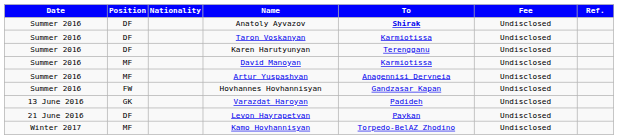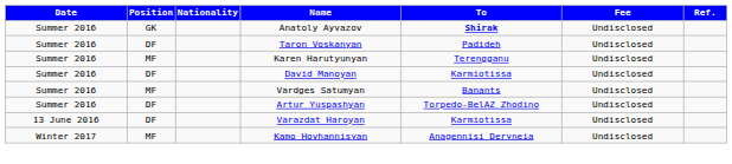 <table class="wikitable"  style="text-align:center; font-size:90%; ">
 <tr>
 <th style="background:#0000FF; color:white; width:150px;">Date</th>
 <th style="background:#0000FF; color:white; width:50px;">Position</th>
 <th style="background:#0000FF; color:white; width:50px;">Nationality</th>
 <th style="background:#0000FF; color:white; width:200px;">Name</th>
 <th style="background:#0000FF; color:white; width:200px;">To</th>
 <th style="background:#0000FF; color:white; width:150px;">Fee</th>
 <th style="background:#0000FF; color:white; width:50px;">Ref.</th>
 </tr>
 <tr>
 <td>Summer 2016</td>
-<td>DF</td>
+<td>GK</td>
 <td></td>
 <td>Anatoly Ayvazov</td>
 <td><strong><a href='#'>Shirak</a></strong></td>
 <td>Undisclosed</td>
 <td></td>
 </tr>
 <tr>
 <td>Summer 2016</td>
 <td>DF</td>
 <td></td>
 <td><a href='#'>Taron Voskanyan</a></td>
-<td><a href='#'>Karmiotissa</a></td>
+<td><a href='#'>Padideh</a></td>
 <td>Undisclosed</td>
 <td></td>
 </tr>
 <tr>
 <td>Summer 2016</td>
-<td>DF</td>
+<td>MF</td>
 <td></td>
 <td>Karen Harutyunyan</td>
 <td><a href='#'>Terengganu</a></td>
 <td>Undisclosed</td>
 <td></td>
 </tr>
 <tr>
 <td>Summer 2016</td>
-<td>MF</td>
+<td>DF</td>
 <td></td>
 <td><a href='#'>David Manoyan</a></td>
 <td><a href='#'>Karmiotissa</a></td>
 <td>Undisclosed</td>
 <td></td>
 </tr>
 <tr>
 <td>Summer 2016</td>
 <td>MF</td>
 <td></td>
-<td><a href='#'>Artur Yuspashyan</a></td>
-<td><a href='#'>Anagennisi Deryneia</a></td>
+<td>Vardges Satumyan</td>
+<td><a href='#'>Banants</a></td>
 <td>Undisclosed</td>
 <td></td>
 </tr>
 <tr>
 <td>Summer 2016</td>
-<td>FW</td>
+<td>DF</td>
 <td></td>
-<td>Hovhannes Hovhannisyan</td>
-<td><a href='#'>Gandzasar Kapan</a></td>
+<td><a href='#'>Artur Yuspashyan</a></td>
+<td><a href='#'>Torpedo-BelAZ Zhodino</a></td>
 <td>Undisclosed</td>
 <td></td>
 </tr>
 <tr>
 <td>13 June 2016</td>
-<td>GK</td>
+<td>DF</td>
 <td></td>
 <td><a href='#'>Varazdat Haroyan</a></td>
-<td><a href='#'>Padideh</a></td>
-<td>Undisclosed</td>
-<td></td>
-</tr>
-<tr>
-<td>21 June 2016</td>
-<td>DF</td>
-<td></td>
-<td><a href='#'>Levon Hayrapetyan</a></td>
-<td><a href='#'>Paykan</a></td>
+<td><a href='#'>Karmiotissa</a></td>
 <td>Undisclosed</td>
 <td></td>
 </tr>
 <tr>
 <td>Winter 2017</td>
 <td>MF</td>
 <td></td>
 <td><a href='#'>Kamo Hovhannisyan</a></td>
-<td><a href='#'>Torpedo-BelAZ Zhodino</a></td>
+<td><a href='#'>Anagennisi Deryneia</a></td>
 <td>Undisclosed</td>
 <td></td>
 </tr>
 </table>
